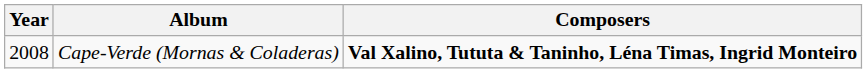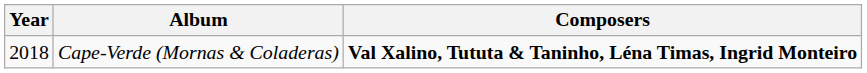 <table class="wikitable">
 <tr>
 <th rowspan="1">Year</th>
 <th rowspan="1">Album</th>
 <th rowspan="1">Composers</th>
 </tr>
 <tr>
-<td>2008</td>
+<td>2018</td>
 <td><em>Cape-Verde (Mornas & Coladeras)</em></td>
 <td><strong>Val Xalino, Tututa & Taninho, Léna Timas, Ingrid Monteiro</strong></td>
 </tr>
 </table>
